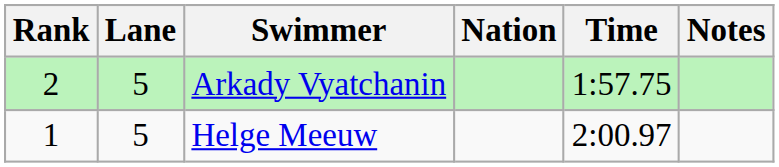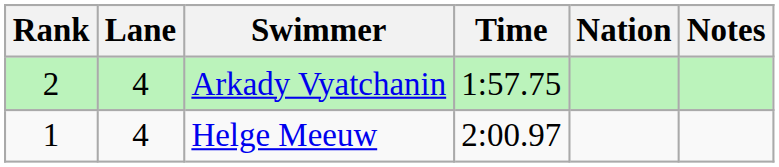 <table class='wikitable sortable' style='text-align:center'>
 <tr>
 <th>Rank</th>
 <th>Lane</th>
 <th>Swimmer</th>
+<th>Time</th>
 <th>Nation</th>
-<th>Time</th>
 <th>Notes</th>
 </tr>
 <tr bgcolor=bbf3bb>
 <td>2</td>
-<td>5</td>
+<td>4</td>
 <td align=left><a href='#'>Arkady Vyatchanin</a></td>
+<td>1:57.75</td>
 <td align=left></td>
-<td>1:57.75</td>
 <td></td>
 </tr>
 <tr>
 <td>1</td>
-<td>5</td>
+<td>4</td>
 <td align=left><a href='#'>Helge Meeuw</a></td>
+<td>2:00.97</td>
 <td align=left></td>
-<td>2:00.97</td>
 <td></td>
 </tr>
 </table>
